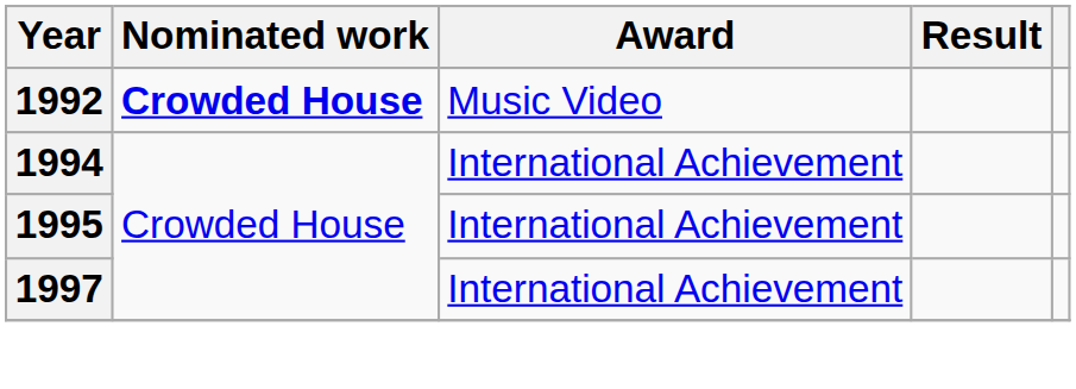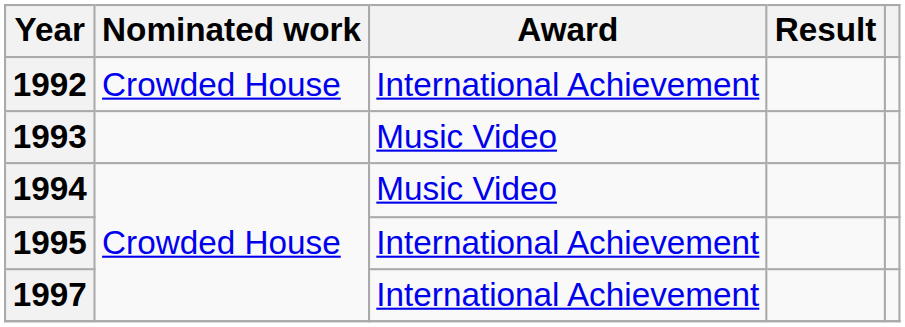 <table class="wikitable sortable plainrowheaders">
 <tr>
 <th scope="col">Year</th>
 <th scope="col">Nominated work</th>
 <th scope="col">Award</th>
 <th scope="col">Result</th>
 <th scope="col" class="unsortable"></th>
 </tr>
 <tr>
 <th scope="row">1992</th>
-<td><strong><a href='#'>Crowded House</a></strong></td>
+<td><a href='#'>Crowded House</a></td>
+<td><a href='#'>International Achievement</a></td>
+<td></td>
+<td align="center"></td>
+</tr>
+<tr>
+<th scope="row">1993</th>
+<td></td>
 <td><a href='#'>Music Video</a></td>
 <td></td>
 <td align="center"></td>
 </tr>
 <tr>
 <th scope="row">1994</th>
 <td rowspan="3"><a href='#'>Crowded House</a></td>
-<td><a href='#'>International Achievement</a></td>
+<td><a href='#'>Music Video</a></td>
 <td></td>
 <td align="center"></td>
 </tr>
 <tr>
 <th scope="row">1995</th>
 <td><a href='#'>International Achievement</a></td>
 <td></td>
 <td align="center"></td>
 </tr>
 <tr>
 <th scope="row">1997</th>
 <td><a href='#'>International Achievement</a></td>
 <td></td>
 <td align="center"></td>
 </tr>
 <tr>
 </tr>
 </table>
